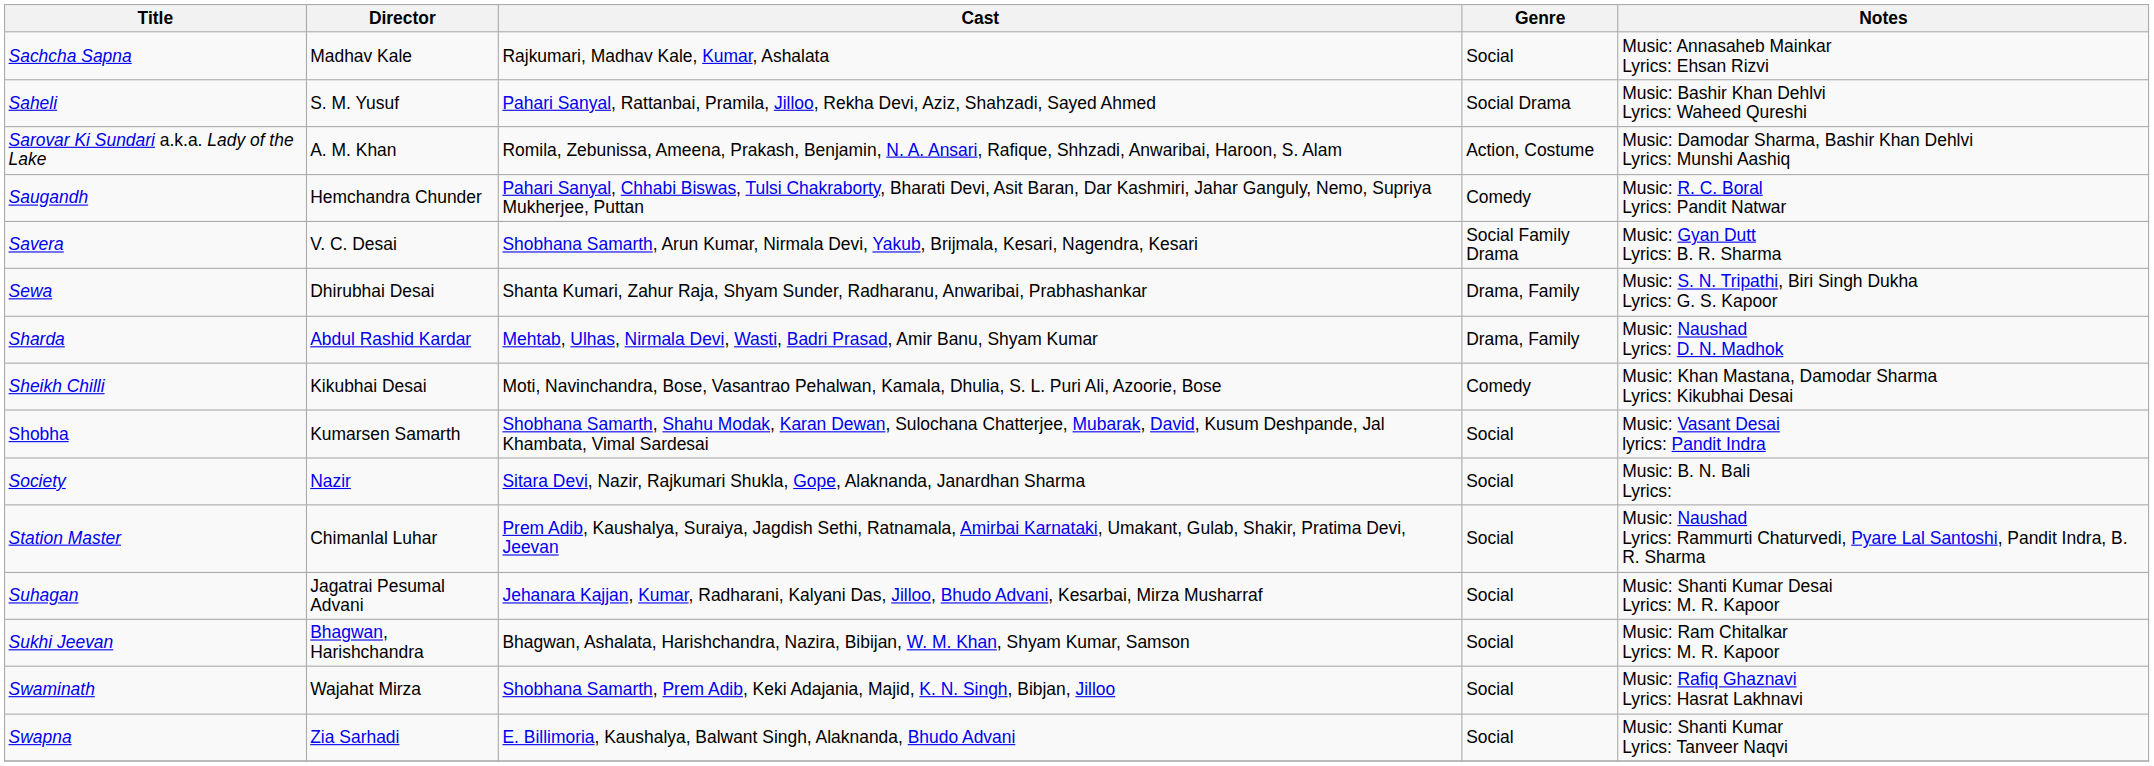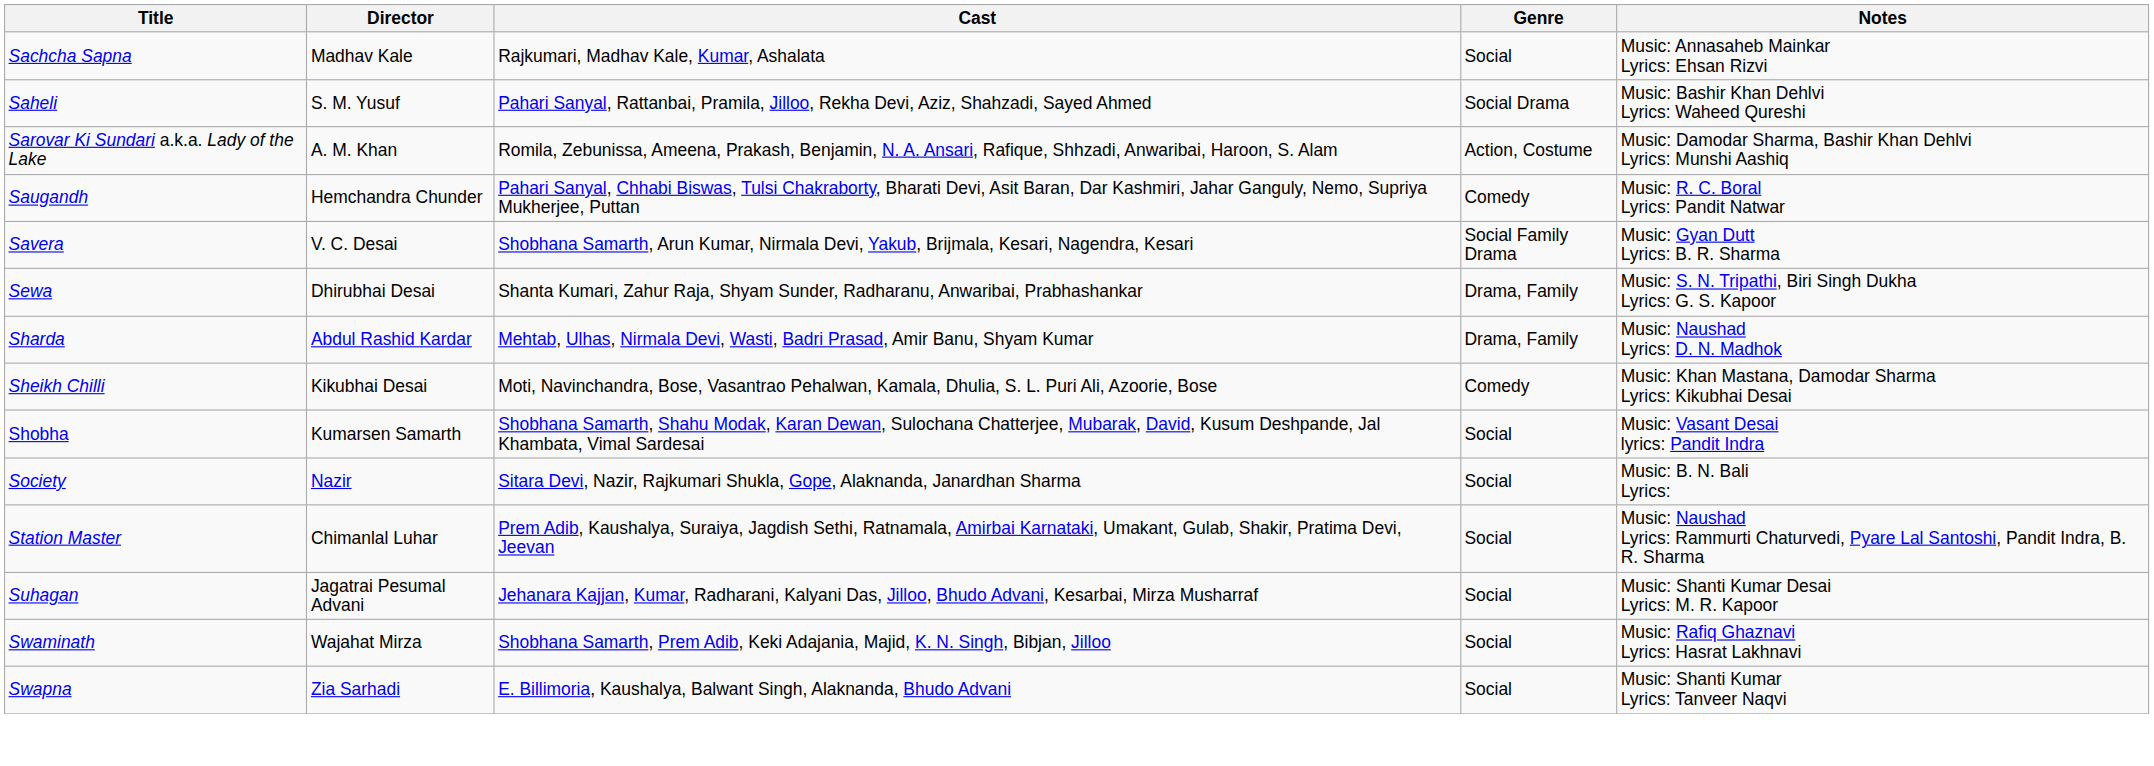 <table class="wikitable">
 <tr>
 <th>Title</th>
 <th>Director</th>
 <th>Cast</th>
 <th>Genre</th>
 <th>Notes</th>
 </tr>
 <tr>
 <td><em><a href='#'>Sachcha Sapna</a></em></td>
 <td>Madhav Kale</td>
 <td>Rajkumari, Madhav Kale, <a href='#'>Kumar</a>, Ashalata</td>
 <td>Social</td>
 <td>Music: Annasaheb Mainkar<br>Lyrics: Ehsan Rizvi</td>
 </tr>
 <tr>
 <td><em><a href='#'>Saheli</a></em></td>
 <td>S. M. Yusuf</td>
 <td><a href='#'>Pahari Sanyal</a>, Rattanbai, Pramila, <a href='#'>Jilloo</a>, Rekha Devi, Aziz, Shahzadi, Sayed Ahmed</td>
 <td>Social Drama</td>
 <td>Music: Bashir Khan Dehlvi<br>Lyrics: Waheed Qureshi</td>
 </tr>
 <tr>
 <td><em><a href='#'>Sarovar Ki Sundari</a></em> a.k.a. <em>Lady of the Lake</em></td>
 <td>A. M. Khan</td>
 <td>Romila, Zebunissa, Ameena, Prakash, Benjamin, <a href='#'>N. A. Ansari</a>, Rafique, Shhzadi, Anwaribai, Haroon, S. Alam</td>
 <td>Action, Costume</td>
 <td>Music: Damodar Sharma, Bashir Khan Dehlvi <br>Lyrics: Munshi Aashiq</td>
 </tr>
 <tr>
 <td><em><a href='#'>Saugandh</a></em></td>
 <td>Hemchandra Chunder</td>
 <td><a href='#'>Pahari Sanyal</a>,  <a href='#'>Chhabi Biswas</a>, <a href='#'>Tulsi Chakraborty</a>, Bharati Devi, Asit Baran, Dar Kashmiri, Jahar Ganguly, Nemo, Supriya Mukherjee, Puttan</td>
 <td>Comedy</td>
 <td>Music: <a href='#'>R. C. Boral</a><br>Lyrics: Pandit Natwar</td>
 </tr>
 <tr>
 <td><em><a href='#'>Savera</a></em></td>
 <td>V. C. Desai</td>
 <td><a href='#'>Shobhana Samarth</a>, Arun Kumar, Nirmala Devi, <a href='#'>Yakub</a>, Brijmala, Kesari, Nagendra, Kesari</td>
 <td>Social Family Drama</td>
 <td>Music: <a href='#'>Gyan Dutt</a><br>Lyrics:  B. R. Sharma</td>
 </tr>
 <tr>
 <td><em><a href='#'>Sewa</a></em></td>
 <td>Dhirubhai Desai</td>
 <td>Shanta Kumari, Zahur Raja, Shyam Sunder, Radharanu, Anwaribai, Prabhashankar</td>
 <td>Drama, Family</td>
 <td>Music: <a href='#'>S. N. Tripathi</a>, Biri Singh Dukha<br>Lyrics: G. S. Kapoor</td>
 </tr>
 <tr>
 <td><em><a href='#'>Sharda</a></em></td>
 <td><a href='#'>Abdul Rashid Kardar</a></td>
 <td><a href='#'>Mehtab</a>, <a href='#'>Ulhas</a>, <a href='#'>Nirmala Devi</a>, <a href='#'>Wasti</a>, <a href='#'>Badri Prasad</a>,  Amir Banu, Shyam Kumar</td>
 <td>Drama, Family</td>
 <td>Music: <a href='#'>Naushad</a><br>Lyrics: <a href='#'>D. N. Madhok</a></td>
 </tr>
 <tr>
 <td><em><a href='#'>Sheikh Chilli</a></em></td>
 <td>Kikubhai Desai</td>
 <td>Moti, Navinchandra, Bose, Vasantrao Pehalwan, Kamala, Dhulia, S. L. Puri  Ali, Azoorie, Bose</td>
 <td>Comedy</td>
 <td>Music: Khan Mastana, Damodar Sharma<br>Lyrics: Kikubhai Desai</td>
 </tr>
 <tr>
 <td><a href='#'>Shobha</a></td>
 <td>Kumarsen Samarth</td>
 <td><a href='#'>Shobhana Samarth</a>, <a href='#'>Shahu Modak</a>, <a href='#'>Karan Dewan</a>, Sulochana Chatterjee, <a href='#'>Mubarak</a>, <a href='#'>David</a>, Kusum Deshpande, Jal Khambata, Vimal Sardesai</td>
 <td>Social</td>
 <td>Music: <a href='#'>Vasant Desai</a><br>lyrics: <a href='#'>Pandit Indra</a></td>
 </tr>
 <tr>
 <td><em><a href='#'>Society</a></em></td>
 <td><a href='#'>Nazir</a></td>
 <td><a href='#'>Sitara Devi</a>, Nazir, Rajkumari Shukla, <a href='#'>Gope</a>, Alaknanda, Janardhan Sharma</td>
 <td>Social</td>
 <td>Music: B. N. Bali<br>Lyrics:</td>
 </tr>
 <tr>
 <td><em><a href='#'>Station Master</a></em></td>
 <td>Chimanlal Luhar</td>
 <td><a href='#'>Prem Adib</a>, Kaushalya, Suraiya, Jagdish Sethi, Ratnamala, <a href='#'>Amirbai Karnataki</a>, Umakant, Gulab, Shakir, Pratima Devi, <a href='#'>Jeevan</a></td>
 <td>Social</td>
 <td>Music: <a href='#'>Naushad</a><br>Lyrics:  Rammurti Chaturvedi, <a href='#'>Pyare Lal Santoshi</a>, Pandit Indra, B. R. Sharma</td>
 </tr>
 <tr>
 <td><em><a href='#'>Suhagan</a></em></td>
 <td>Jagatrai Pesumal Advani</td>
 <td><a href='#'>Jehanara Kajjan</a>, <a href='#'>Kumar</a>, Radharani, Kalyani Das, <a href='#'>Jilloo</a>, <a href='#'>Bhudo Advani</a>, Kesarbai, Mirza Musharraf</td>
 <td>Social</td>
 <td>Music: Shanti Kumar Desai <br>Lyrics: M. R. Kapoor</td>
 </tr>
 <tr>
-<td><em><a href='#'>Sukhi Jeevan</a></em></td>
-<td><a href='#'>Bhagwan</a>, Harishchandra</td>
-<td>Bhagwan, Ashalata, Harishchandra, Nazira, Bibijan, <a href='#'>W. M. Khan</a>, Shyam Kumar, Samson</td>
-<td>Social</td>
-<td>Music: Ram Chitalkar<br>Lyrics: M. R. Kapoor</td>
-</tr>
-<tr>
 <td><em><a href='#'>Swaminath</a></em></td>
 <td>Wajahat Mirza</td>
 <td><a href='#'>Shobhana Samarth</a>, <a href='#'>Prem Adib</a>, Keki Adajania, Majid, <a href='#'>K. N. Singh</a>, Bibjan, <a href='#'>Jilloo</a></td>
 <td>Social</td>
 <td>Music: <a href='#'>Rafiq Ghaznavi</a><br>Lyrics: Hasrat Lakhnavi</td>
 </tr>
 <tr>
 <td><em><a href='#'>Swapna</a></em></td>
 <td><a href='#'>Zia Sarhadi</a></td>
 <td><a href='#'>E. Billimoria</a>, Kaushalya, Balwant Singh, Alaknanda, <a href='#'>Bhudo Advani</a></td>
 <td>Social</td>
 <td>Music: Shanti Kumar <br>Lyrics: Tanveer Naqvi</td>
 </tr>
 <tr>
 </tr>
 </table>
